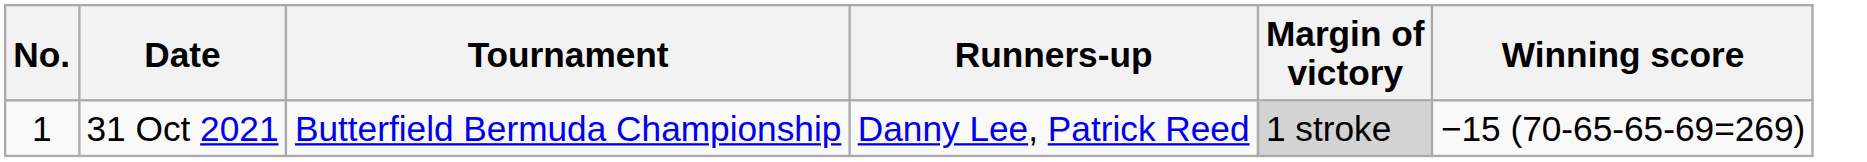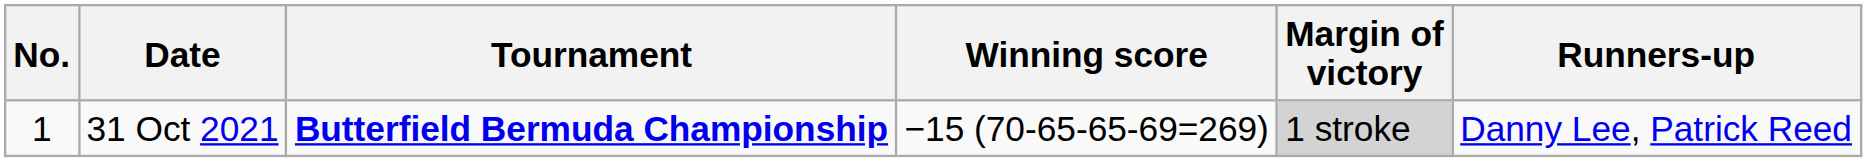 <table class="wikitable" style="font-size:95%;">
 <tr>
 <th>No.</th>
 <th>Date</th>
 <th>Tournament</th>
+<th>Winning score</th>
+<th>Margin of<br>victory</th>
 <th>Runners-up</th>
-<th>Margin of<br>victory</th>
-<th>Winning score</th>
 </tr>
 <tr>
 <td align=center>1</td>
 <td align=right>31 Oct <a href='#'>2021</a></td>
-<td><a href='#'>Butterfield Bermuda Championship</a></td>
+<td><strong><a href='#'>Butterfield Bermuda Championship</a></strong></td>
+<td>−15 (70-65-65-69=269)</td>
+<td style="background: lightgrey;">1 stroke</td>
 <td> <a href='#'>Danny Lee</a>,  <a href='#'>Patrick Reed</a></td>
-<td style="background: lightgrey;">1 stroke</td>
-<td>−15 (70-65-65-69=269)</td>
 </tr>
 </table>
